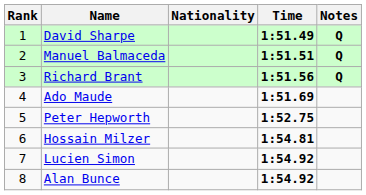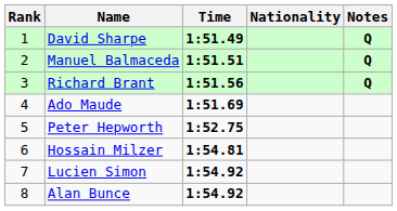 <table class="wikitable sortable" style="text-align:center">
 <tr>
 <th>Rank</th>
 <th>Name</th>
+<th>Time</th>
 <th>Nationality</th>
-<th>Time</th>
 <th>Notes</th>
 </tr>
 <tr bgcolor=ccffcc>
 <td>1</td>
 <td align=left><a href='#'>David Sharpe</a></td>
+<td><strong>1:51.49</strong></td>
 <td align=left></td>
-<td><strong>1:51.49</strong></td>
 <td><strong>Q</strong></td>
 </tr>
 <tr bgcolor=ccffcc>
 <td>2</td>
 <td align=left><a href='#'>Manuel Balmaceda</a></td>
+<td><strong>1:51.51</strong></td>
 <td align=left></td>
-<td><strong>1:51.51</strong></td>
 <td><strong>Q</strong></td>
 </tr>
 <tr bgcolor=ccffcc>
 <td>3</td>
 <td align=left><a href='#'>Richard Brant</a></td>
+<td><strong>1:51.56</strong></td>
 <td align=left></td>
-<td><strong>1:51.56</strong></td>
 <td><strong>Q</strong></td>
 </tr>
 <tr>
 <td>4</td>
 <td align=left><a href='#'>Ado Maude</a></td>
+<td><strong>1:51.69</strong></td>
 <td align=left></td>
-<td><strong>1:51.69</strong></td>
 <td></td>
 </tr>
 <tr>
 <td>5</td>
 <td align=left><a href='#'>Peter Hepworth</a></td>
+<td><strong>1:52.75</strong></td>
 <td align=left></td>
-<td><strong>1:52.75</strong></td>
 <td></td>
 </tr>
 <tr>
 <td>6</td>
 <td align=left><a href='#'>Hossain Milzer</a></td>
+<td><strong>1:54.81</strong></td>
 <td align=left></td>
-<td><strong>1:54.81</strong></td>
 <td></td>
 </tr>
 <tr>
 <td>7</td>
 <td align=left><a href='#'>Lucien Simon</a></td>
+<td><strong>1:54.92</strong></td>
 <td align=left></td>
-<td><strong>1:54.92</strong></td>
 <td></td>
 </tr>
 <tr>
 <td>8</td>
 <td align=left><a href='#'>Alan Bunce</a></td>
+<td><strong>1:54.92</strong></td>
 <td align=left></td>
-<td><strong>1:54.92</strong></td>
 <td></td>
 </tr>
 </table>
